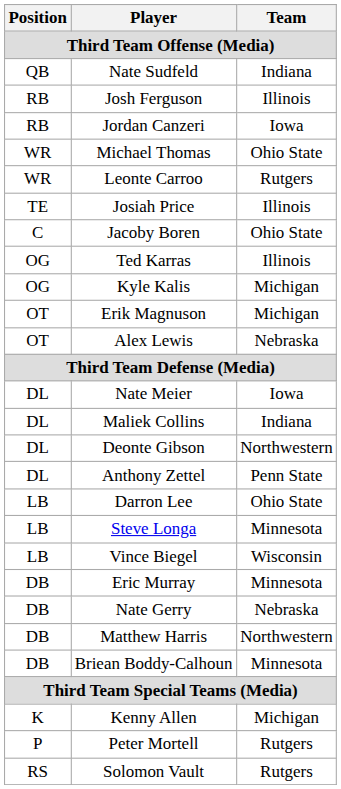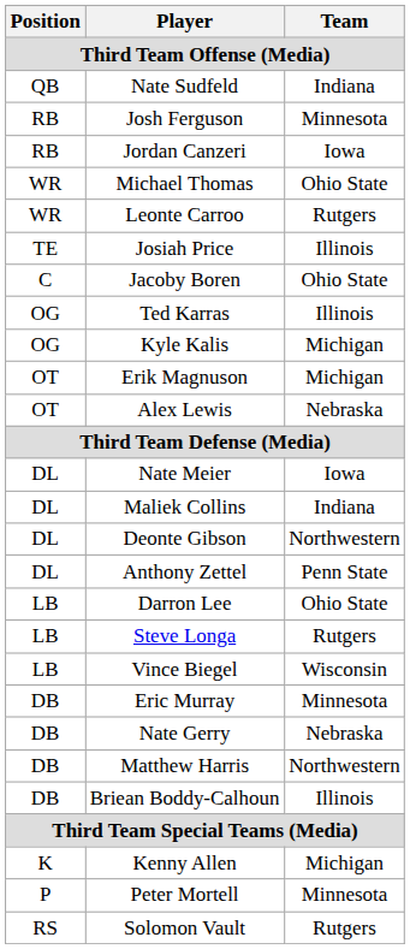 <table class="wikitable sortable">
 <tr>
 <th>Position</th>
 <th>Player</th>
 <th>Team</th>
 </tr>
 <tr>
 <td colspan="3" style="text-align:center; background:#ddd;"><strong>Third Team Offense (Media)</strong></td>
 </tr>
 <tr style="text-align:center;">
 <td style="background:white">QB</td>
 <td style="background:white">Nate Sudfeld</td>
 <td style="background:white">Indiana</td>
 </tr>
 <tr style="text-align:center;">
 <td style="background:white">RB</td>
 <td style="background:white">Josh Ferguson</td>
-<td style="background:white">Illinois</td>
+<td style="background:white">Minnesota</td>
 </tr>
 <tr style="text-align:center;">
 <td style="background:white">RB</td>
 <td style="background:white">Jordan Canzeri</td>
 <td style="background:white">Iowa</td>
 </tr>
 <tr style="text-align:center;">
 <td style="background:white">WR</td>
 <td style="background:white">Michael Thomas</td>
 <td style="background:white">Ohio State</td>
 </tr>
 <tr style="text-align:center;">
 <td style="background:white">WR</td>
 <td style="background:white">Leonte Carroo</td>
 <td style="background:white">Rutgers</td>
 </tr>
 <tr style="text-align:center;">
 <td style="background:white">TE</td>
 <td style="background:white">Josiah Price</td>
 <td style="background:white">Illinois</td>
 </tr>
 <tr style="text-align:center;">
 <td style="background:white">C</td>
 <td style="background:white">Jacoby Boren</td>
 <td style="background:white">Ohio State</td>
 </tr>
 <tr style="text-align:center;">
 <td style="background:white">OG</td>
 <td style="background:white">Ted Karras</td>
 <td style="background:white">Illinois</td>
 </tr>
 <tr style="text-align:center;">
 <td style="background:white">OG</td>
 <td style="background:white">Kyle Kalis</td>
 <td style="background:white">Michigan</td>
 </tr>
 <tr style="text-align:center;">
 <td style="background:white">OT</td>
 <td style="background:white">Erik Magnuson</td>
 <td style="background:white">Michigan</td>
 </tr>
 <tr style="text-align:center;">
 <td style="background:white">OT</td>
 <td style="background:white">Alex Lewis</td>
 <td style="background:white">Nebraska</td>
 </tr>
 <tr>
 <td colspan="3" style="text-align:center; background:#ddd;"><strong>Third Team Defense (Media)</strong></td>
 </tr>
 <tr style="text-align:center;">
 <td style="background:white">DL</td>
 <td style="background:white">Nate Meier</td>
 <td style="background:white">Iowa</td>
 </tr>
 <tr style="text-align:center;">
 <td style="background:white">DL</td>
 <td style="background:white">Maliek Collins</td>
 <td style="background:white">Indiana</td>
 </tr>
 <tr style="text-align:center;">
 <td style="background:white">DL</td>
 <td style="background:white">Deonte Gibson</td>
 <td style="background:white">Northwestern</td>
 </tr>
 <tr style="text-align:center;">
 <td style="background:white">DL</td>
 <td style="background:white">Anthony Zettel</td>
 <td style="background:white">Penn State</td>
 </tr>
 <tr style="text-align:center;">
 <td style="background:white">LB</td>
 <td style="background:white">Darron Lee</td>
 <td style="background:white">Ohio State</td>
 </tr>
 <tr style="text-align:center;">
 <td style="background:white">LB</td>
 <td style="background:white"><a href='#'>Steve Longa</a></td>
-<td style="background:white">Minnesota</td>
+<td style="background:white">Rutgers</td>
 </tr>
 <tr style="text-align:center;">
 <td style="background:white">LB</td>
 <td style="background:white">Vince Biegel</td>
 <td style="background:white">Wisconsin</td>
 </tr>
 <tr style="text-align:center;">
 <td style="background:white">DB</td>
 <td style="background:white">Eric Murray</td>
 <td style="background:white">Minnesota</td>
 </tr>
 <tr style="text-align:center;">
 <td style="background:white">DB</td>
 <td style="background:white">Nate Gerry</td>
 <td style="background:white">Nebraska</td>
 </tr>
 <tr style="text-align:center;">
 <td style="background:white">DB</td>
 <td style="background:white">Matthew Harris</td>
 <td style="background:white">Northwestern</td>
 </tr>
 <tr style="text-align:center;">
 <td style="background:white">DB</td>
 <td style="background:white">Briean Boddy-Calhoun</td>
-<td style="background:white">Minnesota</td>
+<td style="background:white">Illinois</td>
 </tr>
 <tr>
 <td colspan="3" style="text-align:center; background:#ddd;"><strong>Third Team Special Teams (Media)</strong></td>
 </tr>
 <tr style="text-align:center;">
 <td style="background:white">K</td>
 <td style="background:white">Kenny Allen</td>
 <td style="background:white">Michigan</td>
 </tr>
 <tr style="text-align:center;">
 <td style="background:white">P</td>
 <td style="background:white">Peter Mortell</td>
-<td style="background:white">Rutgers</td>
+<td style="background:white">Minnesota</td>
 </tr>
 <tr style="text-align:center;">
 <td style="background:white">RS</td>
 <td style="background:white">Solomon Vault</td>
 <td style="background:white">Rutgers</td>
 </tr>
 </table>
